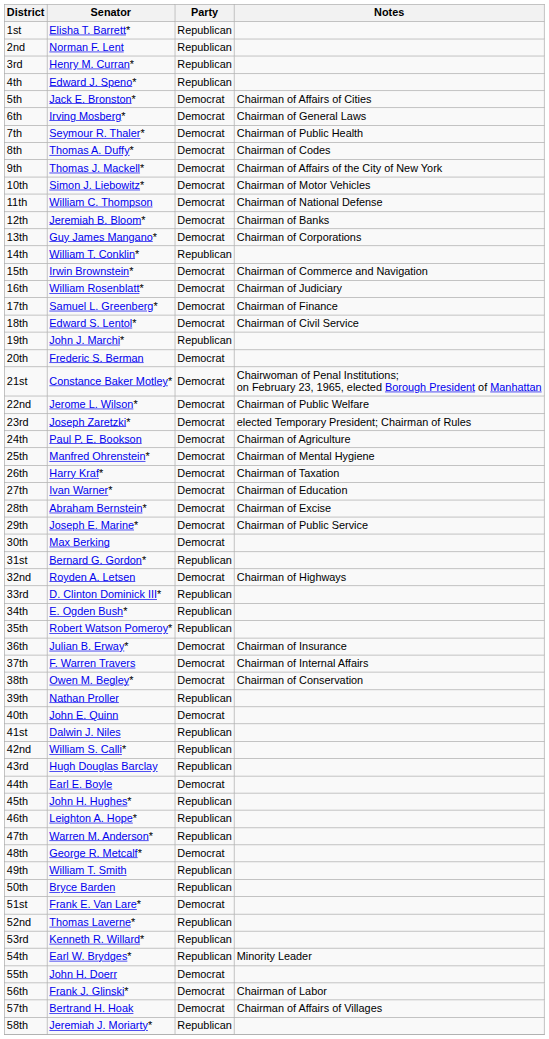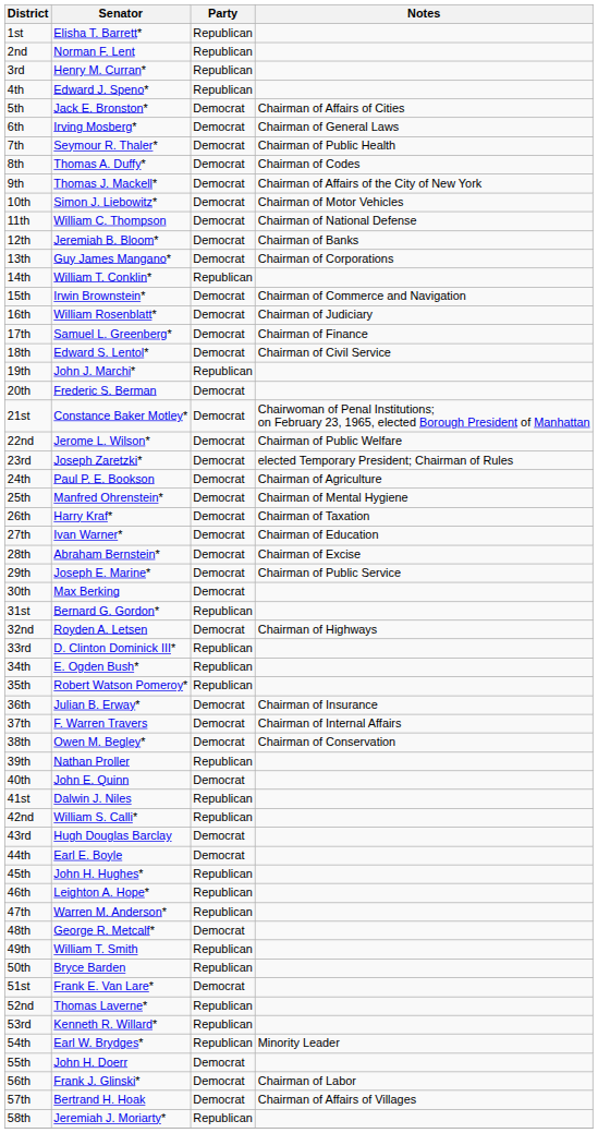 <table class=wikitable>
 <tr>
 <th>District</th>
 <th>Senator</th>
 <th>Party</th>
 <th>Notes</th>
 </tr>
 <tr>
 <td>1st</td>
 <td><a href='#'>Elisha T. Barrett</a>*</td>
 <td>Republican</td>
 <td></td>
 </tr>
 <tr>
 <td>2nd</td>
 <td><a href='#'>Norman F. Lent</a></td>
 <td>Republican</td>
 <td></td>
 </tr>
 <tr>
 <td>3rd</td>
 <td><a href='#'>Henry M. Curran</a>*</td>
 <td>Republican</td>
 <td></td>
 </tr>
 <tr>
 <td>4th</td>
 <td><a href='#'>Edward J. Speno</a>*</td>
 <td>Republican</td>
 <td></td>
 </tr>
 <tr>
 <td>5th</td>
 <td><a href='#'>Jack E. Bronston</a>*</td>
 <td>Democrat</td>
 <td>Chairman of Affairs of Cities</td>
 </tr>
 <tr>
 <td>6th</td>
 <td><a href='#'>Irving Mosberg</a>*</td>
 <td>Democrat</td>
 <td>Chairman of General Laws</td>
 </tr>
 <tr>
 <td>7th</td>
 <td><a href='#'>Seymour R. Thaler</a>*</td>
 <td>Democrat</td>
 <td>Chairman of Public Health</td>
 </tr>
 <tr>
 <td>8th</td>
 <td><a href='#'>Thomas A. Duffy</a>*</td>
 <td>Democrat</td>
 <td>Chairman of Codes</td>
 </tr>
 <tr>
 <td>9th</td>
 <td><a href='#'>Thomas J. Mackell</a>*</td>
 <td>Democrat</td>
 <td>Chairman of Affairs of the City of New York</td>
 </tr>
 <tr>
 <td>10th</td>
 <td><a href='#'>Simon J. Liebowitz</a>*</td>
 <td>Democrat</td>
 <td>Chairman of Motor Vehicles</td>
 </tr>
 <tr>
 <td>11th</td>
 <td><a href='#'>William C. Thompson</a></td>
 <td>Democrat</td>
 <td>Chairman of National Defense</td>
 </tr>
 <tr>
 <td>12th</td>
 <td><a href='#'>Jeremiah B. Bloom</a>*</td>
 <td>Democrat</td>
 <td>Chairman of Banks</td>
 </tr>
 <tr>
 <td>13th</td>
 <td><a href='#'>Guy James Mangano</a>*</td>
 <td>Democrat</td>
 <td>Chairman of Corporations</td>
 </tr>
 <tr>
 <td>14th</td>
 <td><a href='#'>William T. Conklin</a>*</td>
 <td>Republican</td>
 <td></td>
 </tr>
 <tr>
 <td>15th</td>
 <td><a href='#'>Irwin Brownstein</a>*</td>
 <td>Democrat</td>
 <td>Chairman of Commerce and Navigation</td>
 </tr>
 <tr>
 <td>16th</td>
 <td><a href='#'>William Rosenblatt</a>*</td>
 <td>Democrat</td>
 <td>Chairman of Judiciary</td>
 </tr>
 <tr>
 <td>17th</td>
 <td><a href='#'>Samuel L. Greenberg</a>*</td>
 <td>Democrat</td>
 <td>Chairman of Finance</td>
 </tr>
 <tr>
 <td>18th</td>
 <td><a href='#'>Edward S. Lentol</a>*</td>
 <td>Democrat</td>
 <td>Chairman of Civil Service</td>
 </tr>
 <tr>
 <td>19th</td>
 <td><a href='#'>John J. Marchi</a>*</td>
 <td>Republican</td>
 <td></td>
 </tr>
 <tr>
 <td>20th</td>
 <td><a href='#'>Frederic S. Berman</a></td>
 <td>Democrat</td>
 <td></td>
 </tr>
 <tr>
 <td>21st</td>
 <td><a href='#'>Constance Baker Motley</a>*</td>
 <td>Democrat</td>
 <td>Chairwoman of Penal Institutions; <br>on February 23, 1965, elected <a href='#'>Borough President</a> of <a href='#'>Manhattan</a></td>
 </tr>
 <tr>
 <td>22nd</td>
 <td><a href='#'>Jerome L. Wilson</a>*</td>
 <td>Democrat</td>
 <td>Chairman of Public Welfare</td>
 </tr>
 <tr>
 <td>23rd</td>
 <td><a href='#'>Joseph Zaretzki</a>*</td>
 <td>Democrat</td>
 <td>elected Temporary President; Chairman of Rules</td>
 </tr>
 <tr>
 <td>24th</td>
 <td><a href='#'>Paul P. E. Bookson</a></td>
 <td>Democrat</td>
 <td>Chairman of Agriculture</td>
 </tr>
 <tr>
 <td>25th</td>
 <td><a href='#'>Manfred Ohrenstein</a>*</td>
 <td>Democrat</td>
 <td>Chairman of Mental Hygiene</td>
 </tr>
 <tr>
 <td>26th</td>
 <td><a href='#'>Harry Kraf</a>*</td>
 <td>Democrat</td>
 <td>Chairman of Taxation</td>
 </tr>
 <tr>
 <td>27th</td>
 <td><a href='#'>Ivan Warner</a>*</td>
 <td>Democrat</td>
 <td>Chairman of Education</td>
 </tr>
 <tr>
 <td>28th</td>
 <td><a href='#'>Abraham Bernstein</a>*</td>
 <td>Democrat</td>
 <td>Chairman of Excise</td>
 </tr>
 <tr>
 <td>29th</td>
 <td><a href='#'>Joseph E. Marine</a>*</td>
 <td>Democrat</td>
 <td>Chairman of Public Service</td>
 </tr>
 <tr>
 <td>30th</td>
 <td><a href='#'>Max Berking</a></td>
 <td>Democrat</td>
 <td></td>
 </tr>
 <tr>
 <td>31st</td>
 <td><a href='#'>Bernard G. Gordon</a>*</td>
 <td>Republican</td>
 <td></td>
 </tr>
 <tr>
 <td>32nd</td>
 <td><a href='#'>Royden A. Letsen</a></td>
 <td>Democrat</td>
 <td>Chairman of Highways</td>
 </tr>
 <tr>
 <td>33rd</td>
 <td><a href='#'>D. Clinton Dominick III</a>*</td>
 <td>Republican</td>
 <td></td>
 </tr>
 <tr>
 <td>34th</td>
 <td><a href='#'>E. Ogden Bush</a>*</td>
 <td>Republican</td>
 <td></td>
 </tr>
 <tr>
 <td>35th</td>
 <td><a href='#'>Robert Watson Pomeroy</a>*</td>
 <td>Republican</td>
 <td></td>
 </tr>
 <tr>
 <td>36th</td>
 <td><a href='#'>Julian B. Erway</a>*</td>
 <td>Democrat</td>
 <td>Chairman of Insurance</td>
 </tr>
 <tr>
 <td>37th</td>
 <td><a href='#'>F. Warren Travers</a></td>
 <td>Democrat</td>
 <td>Chairman of Internal Affairs</td>
 </tr>
 <tr>
 <td>38th</td>
 <td><a href='#'>Owen M. Begley</a>*</td>
 <td>Democrat</td>
 <td>Chairman of Conservation</td>
 </tr>
 <tr>
 <td>39th</td>
 <td><a href='#'>Nathan Proller</a></td>
 <td>Republican</td>
 <td></td>
 </tr>
 <tr>
 <td>40th</td>
 <td><a href='#'>John E. Quinn</a></td>
 <td>Democrat</td>
 <td></td>
 </tr>
 <tr>
 <td>41st</td>
 <td><a href='#'>Dalwin J. Niles</a></td>
 <td>Republican</td>
 <td></td>
 </tr>
 <tr>
 <td>42nd</td>
 <td><a href='#'>William S. Calli</a>*</td>
 <td>Republican</td>
 <td></td>
 </tr>
 <tr>
 <td>43rd</td>
 <td><a href='#'>Hugh Douglas Barclay</a></td>
-<td>Republican</td>
+<td>Democrat</td>
 <td></td>
 </tr>
 <tr>
 <td>44th</td>
 <td><a href='#'>Earl E. Boyle</a></td>
 <td>Democrat</td>
 <td></td>
 </tr>
 <tr>
 <td>45th</td>
 <td><a href='#'>John H. Hughes</a>*</td>
 <td>Republican</td>
 <td></td>
 </tr>
 <tr>
 <td>46th</td>
 <td><a href='#'>Leighton A. Hope</a>*</td>
 <td>Republican</td>
 <td></td>
 </tr>
 <tr>
 <td>47th</td>
 <td><a href='#'>Warren M. Anderson</a>*</td>
 <td>Republican</td>
 <td></td>
 </tr>
 <tr>
 <td>48th</td>
 <td><a href='#'>George R. Metcalf</a>*</td>
 <td>Democrat</td>
 <td></td>
 </tr>
 <tr>
 <td>49th</td>
 <td><a href='#'>William T. Smith</a></td>
 <td>Republican</td>
 <td></td>
 </tr>
 <tr>
 <td>50th</td>
 <td><a href='#'>Bryce Barden</a></td>
 <td>Republican</td>
 <td></td>
 </tr>
 <tr>
 <td>51st</td>
 <td><a href='#'>Frank E. Van Lare</a>*</td>
 <td>Democrat</td>
 <td></td>
 </tr>
 <tr>
 <td>52nd</td>
 <td><a href='#'>Thomas Laverne</a>*</td>
 <td>Republican</td>
 <td></td>
 </tr>
 <tr>
 <td>53rd</td>
 <td><a href='#'>Kenneth R. Willard</a>*</td>
 <td>Republican</td>
 <td></td>
 </tr>
 <tr>
 <td>54th</td>
 <td><a href='#'>Earl W. Brydges</a>*</td>
 <td>Republican</td>
 <td>Minority Leader</td>
 </tr>
 <tr>
 <td>55th</td>
 <td><a href='#'>John H. Doerr</a></td>
 <td>Democrat</td>
 <td></td>
 </tr>
 <tr>
 <td>56th</td>
 <td><a href='#'>Frank J. Glinski</a>*</td>
 <td>Democrat</td>
 <td>Chairman of Labor</td>
 </tr>
 <tr>
 <td>57th</td>
 <td><a href='#'>Bertrand H. Hoak</a></td>
 <td>Democrat</td>
 <td>Chairman of Affairs of Villages</td>
 </tr>
 <tr>
 <td>58th</td>
 <td><a href='#'>Jeremiah J. Moriarty</a>*</td>
 <td>Republican</td>
 <td></td>
 </tr>
 <tr>
 </tr>
 </table>
